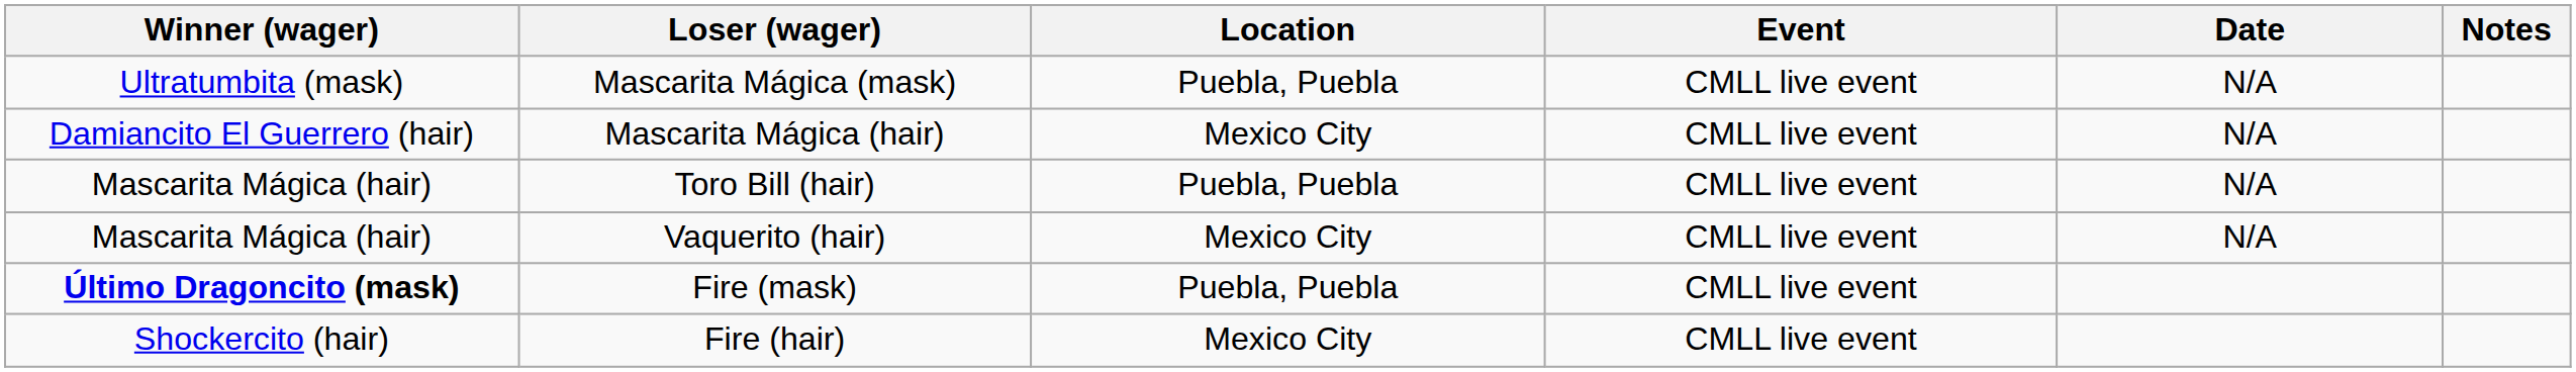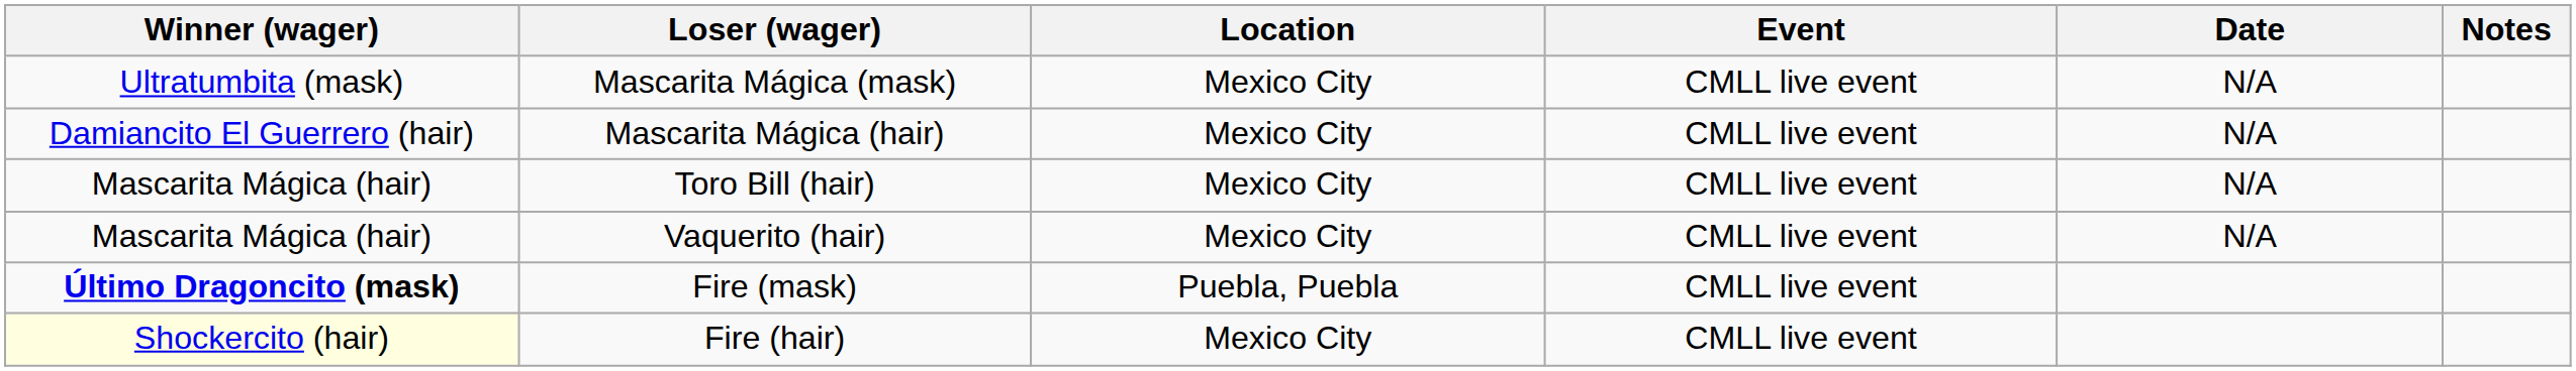 <table class="wikitable sortable" width=100%  style="text-align: center">
 <tr>
 <th width=20% scope="col">Winner (wager)</th>
 <th width=20% scope="col">Loser (wager)</th>
 <th width=20% scope="col">Location</th>
 <th width=20% scope="col">Event</th>
 <th width=15% scope="col">Date</th>
 <th class="unsortable" width=5% scope="col">Notes</th>
 </tr>
 <tr>
 <td><a href='#'>Ultratumbita</a> (mask)</td>
 <td>Mascarita Mágica (mask)</td>
-<td>Puebla, Puebla</td>
+<td>Mexico City</td>
 <td>CMLL live event</td>
 <td>N/A</td>
 <td> </td>
 </tr>
 <tr>
 <td><a href='#'>Damiancito El Guerrero</a> (hair)</td>
 <td>Mascarita Mágica (hair)</td>
 <td>Mexico City</td>
 <td>CMLL live event</td>
 <td>N/A</td>
 <td> </td>
 </tr>
 <tr>
 <td>Mascarita Mágica (hair)</td>
 <td>Toro Bill (hair)</td>
-<td>Puebla, Puebla</td>
+<td>Mexico City</td>
 <td>CMLL live event</td>
 <td>N/A</td>
 <td> </td>
 </tr>
 <tr>
 <td>Mascarita Mágica (hair)</td>
 <td>Vaquerito (hair)</td>
 <td>Mexico City</td>
 <td>CMLL live event</td>
 <td>N/A</td>
 <td> </td>
 </tr>
 <tr>
 <td><strong><a href='#'>Último Dragoncito</a> (mask)</strong></td>
 <td>Fire (mask)</td>
 <td>Puebla, Puebla</td>
 <td>CMLL live event</td>
 <td></td>
 <td></td>
 </tr>
 <tr>
-<td><a href='#'>Shockercito</a> (hair)</td>
+<td style="background: lightyellow;"><a href='#'>Shockercito</a> (hair)</td>
 <td>Fire (hair)</td>
 <td>Mexico City</td>
 <td>CMLL live event</td>
 <td></td>
 <td> </td>
 </tr>
 </table>
